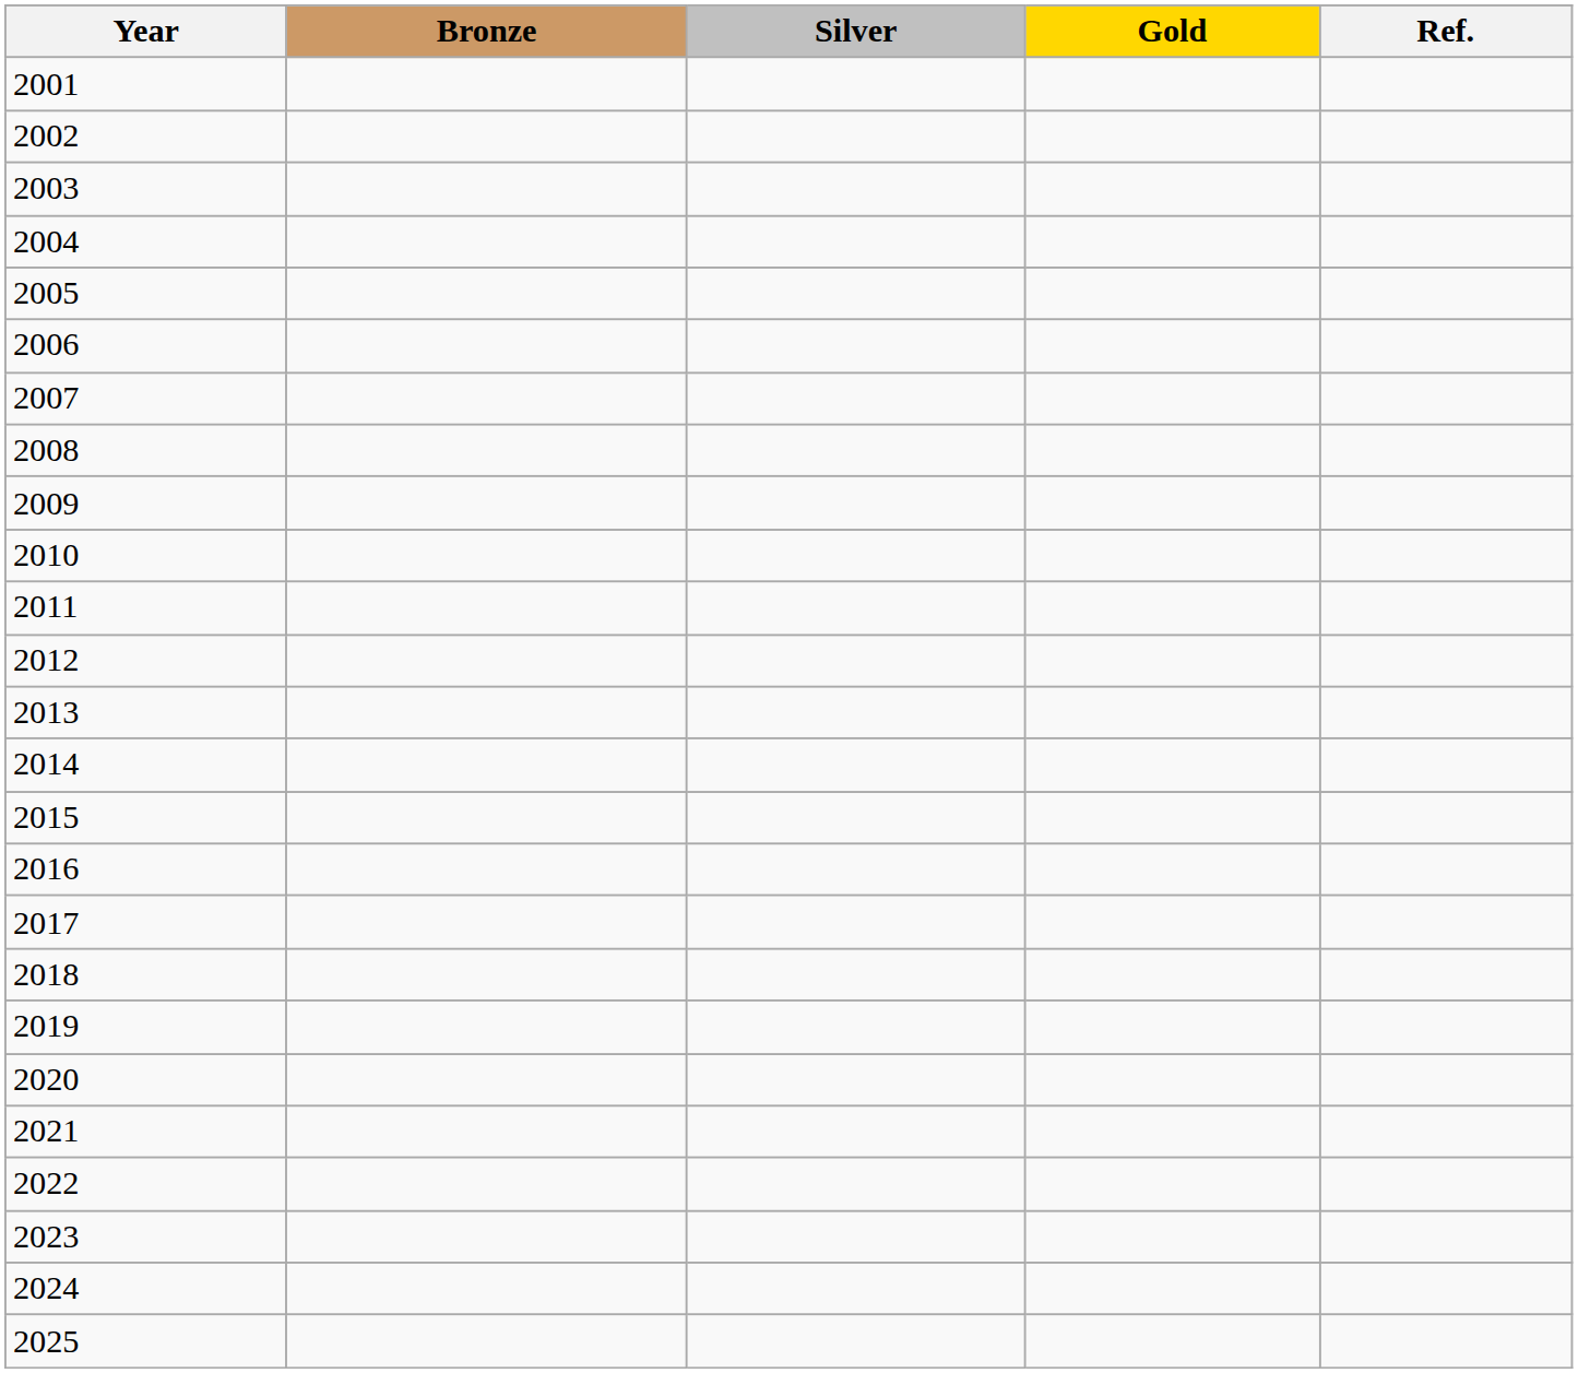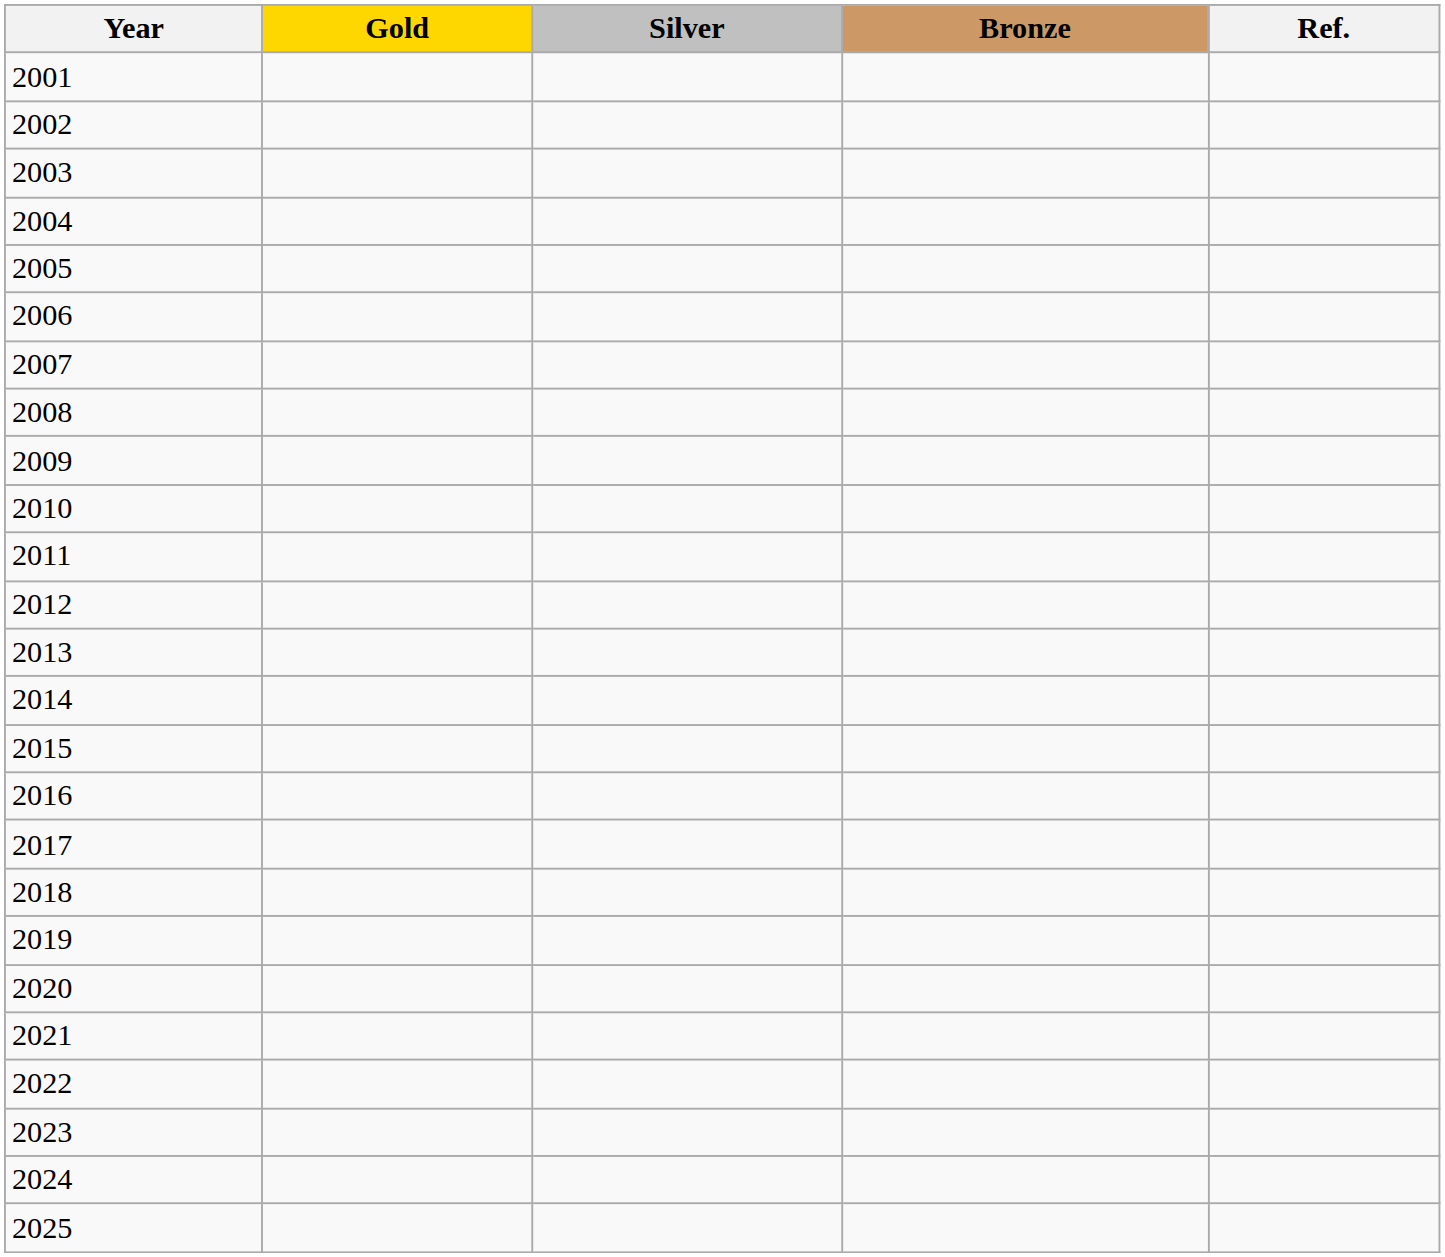 <table class="wikitable sortable" style="width: 760px;">
 <tr>
 <th scope=col>Year</th>
+<th scope=col style="background-color:Gold">Gold</th>
+<th scope=col style="background-color:Silver">Silver</th>
 <th scope=col style="background-color:#cc9966">Bronze</th>
-<th scope=col style="background-color:Silver">Silver</th>
-<th scope=col style="background-color:Gold">Gold</th>
 <th class=unsortable>Ref.</th>
 </tr>
 <tr>
 <td>2001</td>
 <td></td>
 <td></td>
 <td></td>
 <td></td>
 </tr>
 <tr>
 <td>2002</td>
 <td></td>
 <td> </td>
 <td></td>
 <td></td>
 </tr>
 <tr>
 <td>2003</td>
 <td></td>
 <td></td>
 <td></td>
 <td></td>
 </tr>
 <tr>
 <td>2004</td>
 <td></td>
 <td></td>
 <td></td>
 <td></td>
 </tr>
 <tr>
 <td>2005</td>
 <td></td>
 <td></td>
 <td></td>
 <td></td>
 </tr>
 <tr>
 <td>2006</td>
 <td></td>
 <td></td>
 <td></td>
 <td></td>
 </tr>
 <tr>
 <td>2007</td>
 <td></td>
 <td></td>
 <td></td>
 <td></td>
 </tr>
 <tr>
 <td>2008</td>
 <td></td>
 <td></td>
 <td></td>
 <td></td>
 </tr>
 <tr>
 <td>2009</td>
 <td></td>
 <td></td>
 <td></td>
 <td></td>
 </tr>
 <tr>
 <td>2010</td>
 <td></td>
 <td></td>
 <td></td>
 <td></td>
 </tr>
 <tr>
 <td>2011</td>
 <td></td>
 <td></td>
 <td></td>
 <td></td>
 </tr>
 <tr>
 <td>2012</td>
 <td></td>
 <td></td>
 <td></td>
 <td></td>
 </tr>
 <tr>
 <td>2013</td>
 <td></td>
 <td></td>
 <td></td>
 <td></td>
 </tr>
 <tr>
 <td>2014</td>
 <td></td>
 <td></td>
 <td></td>
 <td></td>
 </tr>
 <tr>
 <td>2015</td>
 <td></td>
 <td></td>
 <td></td>
 <td></td>
 </tr>
 <tr>
 <td>2016</td>
 <td></td>
 <td></td>
 <td></td>
 <td></td>
 </tr>
 <tr>
 <td>2017</td>
 <td></td>
 <td></td>
 <td></td>
 <td></td>
 </tr>
 <tr>
 <td>2018</td>
 <td></td>
 <td></td>
 <td></td>
 <td></td>
 </tr>
 <tr>
 <td>2019</td>
 <td></td>
 <td></td>
 <td></td>
 <td></td>
 </tr>
 <tr>
 <td>2020</td>
 <td></td>
 <td></td>
 <td></td>
 <td></td>
 </tr>
 <tr>
 <td>2021</td>
 <td></td>
 <td></td>
 <td></td>
 <td></td>
 </tr>
 <tr>
 <td>2022</td>
 <td></td>
 <td></td>
 <td></td>
 <td></td>
 </tr>
 <tr>
 <td>2023</td>
 <td></td>
 <td></td>
 <td></td>
 <td></td>
 </tr>
 <tr>
 <td>2024</td>
 <td></td>
 <td></td>
 <td></td>
 <td></td>
 </tr>
 <tr>
 <td>2025</td>
 <td></td>
 <td></td>
 <td></td>
 <td></td>
 </tr>
 </table>
